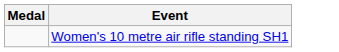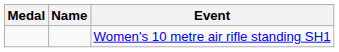 <table class="wikitable sortable" style="font-size:90%">
 <tr>
 <th>Medal</th>
+<th>Name</th>
 <th>Event</th>
 </tr>
 <tr>
 <td></td>
+<td></td>
 <td><a href='#'>Women's 10 metre air rifle standing SH1</a></td>
 </tr>
 </table>
